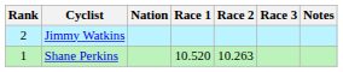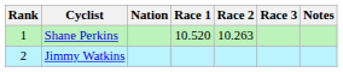 <table class="wikitable sortable" style="text-align:center;">
 <tr>
 <th>Rank</th>
 <th>Cyclist</th>
 <th>Nation</th>
 <th>Race 1</th>
 <th>Race 2</th>
 <th>Race 3</th>
 <th>Notes</th>
 </tr>
+<tr bgcolor=bbf3bb>
+<td>1</td>
+<td align=left><a href='#'>Shane Perkins</a></td>
+<td align=left></td>
+<td>10.520</td>
+<td>10.263</td>
+<td></td>
+<td></td>
+</tr>
 <tr bgcolor=bbf3ff>
 <td>2</td>
 <td align=left><a href='#'>Jimmy Watkins</a></td>
 <td align=left></td>
 <td></td>
 <td></td>
 <td></td>
 <td></td>
 </tr>
-<tr bgcolor=bbf3bb>
-<td>1</td>
-<td align=left><a href='#'>Shane Perkins</a></td>
-<td align=left></td>
-<td>10.520</td>
-<td>10.263</td>
-<td></td>
-<td></td>
-</tr>
 </table>
